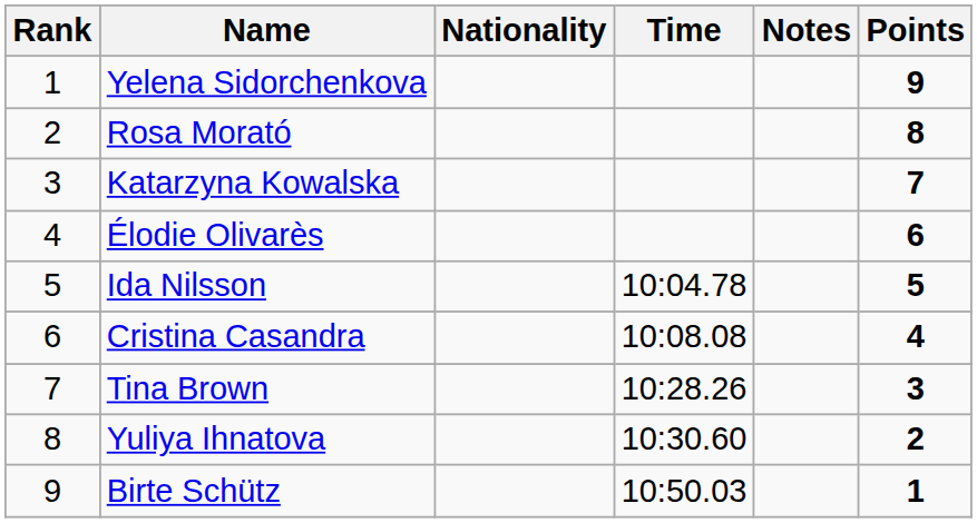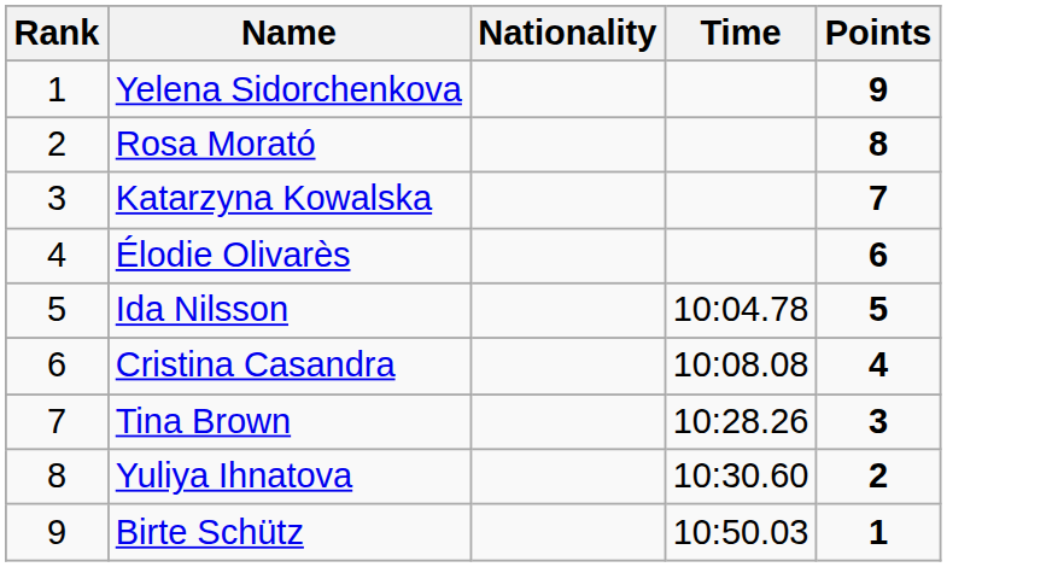 <table class="wikitable sortable" style="text-align:center">
 <tr>
 <th>Rank</th>
 <th>Name</th>
 <th>Nationality</th>
 <th>Time</th>
-<th>Notes</th>
 <th>Points</th>
 </tr>
 <tr>
 <td>1</td>
 <td align=left><a href='#'>Yelena Sidorchenkova</a></td>
 <td align=left></td>
-<td></td>
 <td></td>
 <td><strong>9</strong></td>
 </tr>
 <tr>
 <td>2</td>
 <td align=left><a href='#'>Rosa Morató</a></td>
 <td align=left></td>
 <td></td>
-<td></td>
 <td><strong>8</strong></td>
 </tr>
 <tr>
 <td>3</td>
 <td align=left><a href='#'>Katarzyna Kowalska</a></td>
 <td align=left></td>
-<td></td>
 <td></td>
 <td><strong>7</strong></td>
 </tr>
 <tr>
 <td>4</td>
 <td align=left><a href='#'>Élodie Olivarès</a></td>
 <td align=left></td>
 <td></td>
-<td></td>
 <td><strong>6</strong></td>
 </tr>
 <tr>
 <td>5</td>
 <td align=left><a href='#'>Ida Nilsson</a></td>
 <td align=left></td>
 <td>10:04.78</td>
-<td></td>
 <td><strong>5</strong></td>
 </tr>
 <tr>
 <td>6</td>
 <td align=left><a href='#'>Cristina Casandra</a></td>
 <td align=left></td>
 <td>10:08.08</td>
-<td></td>
 <td><strong>4</strong></td>
 </tr>
 <tr>
 <td>7</td>
 <td align=left><a href='#'>Tina Brown</a></td>
 <td align=left></td>
 <td>10:28.26</td>
-<td></td>
 <td><strong>3</strong></td>
 </tr>
 <tr>
 <td>8</td>
 <td align=left><a href='#'>Yuliya Ihnatova</a></td>
 <td align=left></td>
 <td>10:30.60</td>
-<td></td>
 <td><strong>2</strong></td>
 </tr>
 <tr>
 <td>9</td>
 <td align=left><a href='#'>Birte Schütz</a></td>
 <td align=left></td>
 <td>10:50.03</td>
-<td></td>
 <td><strong>1</strong></td>
 </tr>
 </table>
